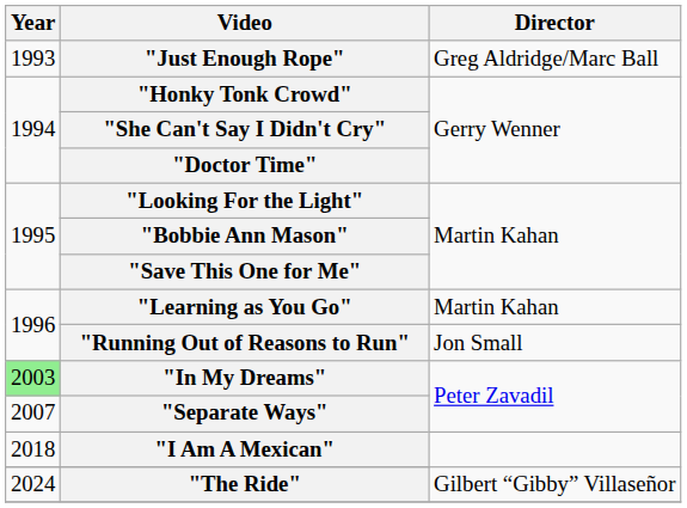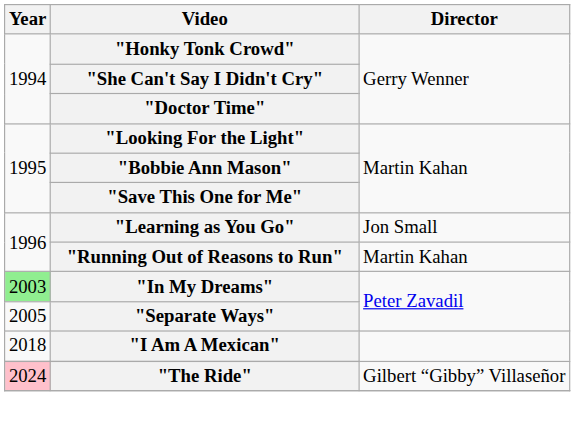 <table class="wikitable plainrowheaders">
 <tr>
 <th>Year</th>
 <th style="width:16em;">Video</th>
 <th>Director</th>
-</tr>
-<tr>
-<td>1993</td>
-<th scope="row">"Just Enough Rope"</th>
-<td>Greg Aldridge/Marc Ball</td>
 </tr>
 <tr>
 <td rowspan="3">1994</td>
 <th scope="row">"Honky Tonk Crowd"</th>
 <td rowspan="3">Gerry Wenner</td>
 </tr>
 <tr>
 <th scope="row">"She Can't Say I Didn't Cry"</th>
 </tr>
 <tr>
 <th scope="row">"Doctor Time"</th>
 </tr>
 <tr>
 <td rowspan="3">1995</td>
 <th scope="row">"Looking For the Light"</th>
 <td rowspan="3">Martin Kahan</td>
 </tr>
 <tr>
 <th scope="row">"Bobbie Ann Mason"</th>
 </tr>
 <tr>
 <th scope="row">"Save This One for Me"</th>
 </tr>
 <tr>
 <td rowspan="2">1996</td>
 <th scope="row">"Learning as You Go"</th>
-<td>Martin Kahan</td>
+<td>Jon Small</td>
 </tr>
 <tr>
 <th scope="row">"Running Out of Reasons to Run"</th>
-<td>Jon Small</td>
+<td>Martin Kahan</td>
 </tr>
 <tr>
 <td style="background: lightgreen;">2003</td>
 <th scope="row">"In My Dreams"</th>
 <td rowspan="2"><a href='#'>Peter Zavadil</a></td>
 </tr>
 <tr>
-<td>2007</td>
+<td>2005</td>
 <th scope="row">"Separate Ways"</th>
 </tr>
 <tr rowspan="2"| >
 <td>2018</td>
 <th scope="row">"I Am A Mexican"</th>
 </tr>
 <tr>
 </tr>
 <tr>
-<td>2024</td>
+<td style="background: pink;">2024</td>
 <th scope="row">"The Ride"</th>
 <td>Gilbert “Gibby” Villaseñor</td>
 </tr>
 <tr>
 </tr>
 </table>
